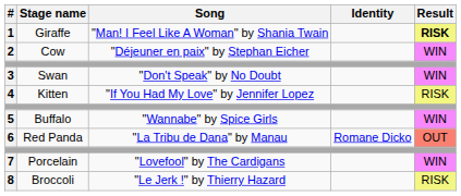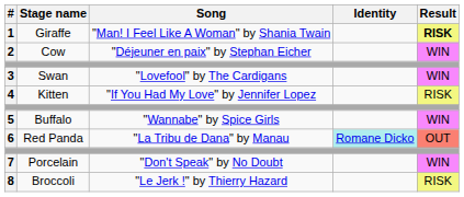 <table class="wikitable plainrowheaders" style="text-align: center;">
 <tr>
 <th>#</th>
 <th>Stage name</th>
 <th>Song</th>
 <th>Identity</th>
 <th>Result</th>
 </tr>
 <tr>
 <th>1</th>
 <td>Giraffe</td>
 <td>"<a href='#'>Man! I Feel Like A Woman</a>" by <a href='#'>Shania Twain</a></td>
 <td></td>
 <td bgcolor="#F3F781"><strong>RISK</strong></td>
 </tr>
 <tr>
 <th>2</th>
 <td>Cow</td>
 <td>"<a href='#'>Déjeuner en paix</a>" by <a href='#'>Stephan Eicher</a></td>
 <td></td>
 <td bgcolor="#F888FD">WIN</td>
 </tr>
 <tr>
 <td colspan="5" style="background:darkgray"></td>
 </tr>
 <tr>
 <th>3</th>
 <td>Swan</td>
-<td>"<a href='#'>Don't Speak</a>" by <a href='#'>No Doubt</a></td>
+<td>"<a href='#'>Lovefool</a>" by <a href='#'>The Cardigans</a></td>
 <td></td>
 <td bgcolor="#F888FD">WIN</td>
 </tr>
 <tr>
 <th>4</th>
 <td>Kitten</td>
 <td>"<a href='#'>If You Had My Love</a>" by <a href='#'>Jennifer Lopez</a></td>
 <td></td>
 <td bgcolor="#F3F781">RISK</td>
 </tr>
 <tr>
 <td colspan="5" style="background:darkgray"></td>
 </tr>
 <tr>
 <th>5</th>
 <td>Buffalo</td>
 <td>"<a href='#'>Wannabe</a>" by <a href='#'>Spice Girls</a></td>
 <td></td>
 <td bgcolor="#F888FD">WIN</td>
 </tr>
 <tr>
 <th>6</th>
 <td>Red Panda</td>
 <td>"<a href='#'>La Tribu de Dana</a>" by <a href='#'>Manau</a></td>
-<td><a href='#'>Romane Dicko</a></td>
+<td style="background: paleturquoise;"><a href='#'>Romane Dicko</a></td>
 <td bgcolor="salmon">OUT</td>
 </tr>
 <tr>
 <td colspan="5" style="background:darkgray"></td>
 </tr>
 <tr>
 <th>7</th>
 <td>Porcelain</td>
-<td>"<a href='#'>Lovefool</a>" by <a href='#'>The Cardigans</a></td>
+<td>"<a href='#'>Don't Speak</a>" by <a href='#'>No Doubt</a></td>
 <td></td>
 <td bgcolor="#F888FD">WIN</td>
 </tr>
 <tr>
 <th>8</th>
 <td>Broccoli</td>
 <td>"<a href='#'>Le Jerk !</a>" by <a href='#'>Thierry Hazard</a></td>
 <td></td>
 <td bgcolor="#F3F781">RISK</td>
 </tr>
 </table>
